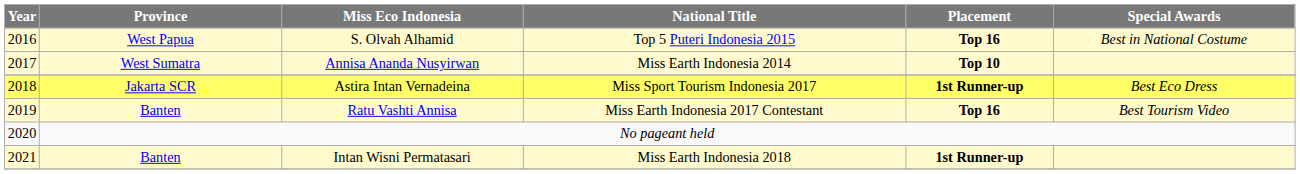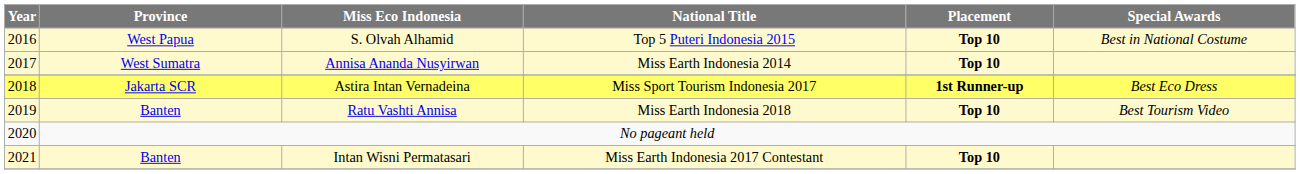 <table class="wikitable sortable" style="font-size: 95%; text-align:center">
 <tr>
 <th width="30" style="background-color:#787878;color:#FFFFFF;">Year</th>
 <th width="250" style="background-color:#787878;color:#FFFFFF;">Province</th>
 <th width="250" style="background-color:#787878;color:#FFFFFF;">Miss Eco Indonesia</th>
 <th width="400" style="background-color:#787878;color:#FFFFFF;">National Title</th>
 <th width="150" style="background-color:#787878;color:#FFFFFF;">Placement</th>
 <th width="250" style="background-color:#787878;color:#FFFFFF;">Special Awards</th>
 </tr>
 <tr style="background-color:#FFFACD; ">
 <td>2016</td>
 <td><a href='#'>West Papua</a></td>
 <td>S. Olvah Alhamid</td>
 <td>Top 5 <a href='#'>Puteri Indonesia 2015</a></td>
-<td><strong>Top 16</strong></td>
+<td><strong>Top 10</strong></td>
 <td><em>Best in National Costume</em></td>
 </tr>
 <tr style="background-color:#FFFACD; ">
 <td>2017</td>
 <td><a href='#'>West Sumatra</a></td>
 <td><a href='#'>Annisa Ananda Nusyirwan</a></td>
 <td>Miss Earth Indonesia 2014</td>
 <td><strong>Top 10</strong></td>
 <td></td>
 </tr>
 <tr>
 </tr>
 <tr style="background-color:#FFFF66; ">
 <td>2018</td>
 <td><a href='#'>Jakarta SCR</a></td>
 <td>Astira Intan Vernadeina</td>
 <td>Miss Sport Tourism Indonesia 2017</td>
 <td><strong>1st Runner-up</strong></td>
 <td><em>Best Eco Dress</em></td>
 </tr>
 <tr style="background-color:#FFFACD; ">
 <td>2019</td>
 <td><a href='#'>Banten</a></td>
 <td><a href='#'>Ratu Vashti Annisa</a></td>
-<td>Miss Earth Indonesia 2017 Contestant</td>
-<td><strong>Top 16</strong></td>
+<td>Miss Earth Indonesia 2018</td>
+<td><strong>Top 10</strong></td>
 <td><em>Best Tourism Video</em></td>
 </tr>
 <tr>
 <td>2020</td>
 <td colspan="5" style="text-align:center;"><em>No pageant held</em></td>
 </tr>
 <tr style="background-color:#FFFACD; ">
 <td>2021</td>
 <td><a href='#'>Banten</a></td>
 <td>Intan Wisni Permatasari</td>
-<td>Miss Earth Indonesia 2018</td>
-<td><strong>1st Runner-up</strong></td>
+<td>Miss Earth Indonesia 2017 Contestant</td>
+<td><strong>Top 10</strong></td>
 <td></td>
 </tr>
 <tr>
 </tr>
 </table>
